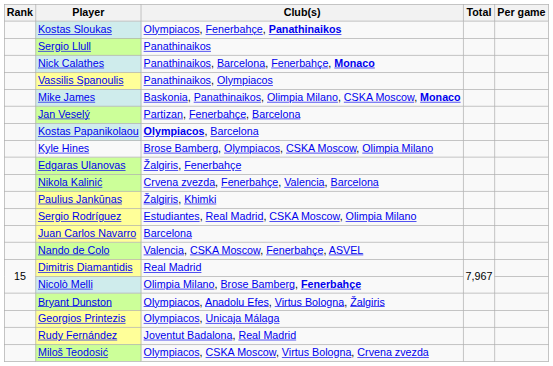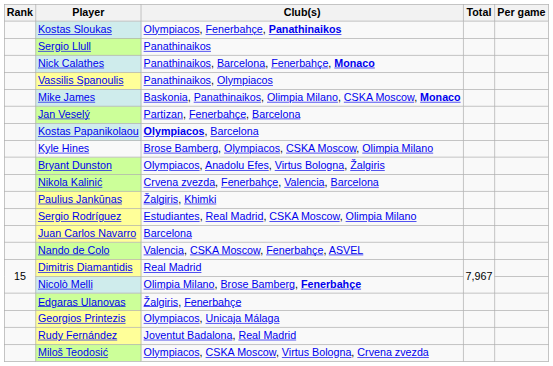 <table class="wikitable sortable">
 <tr>
 <th>Rank</th>
 <th>Player</th>
 <th>Club(s)</th>
 <th>Total</th>
 <th>Per game</th>
 </tr>
 <tr>
 <td></td>
 <td bgcolor="#CFECEC"> <a href='#'>Kostas Sloukas</a></td>
 <td><a href='#'>Olympiacos</a>, <a href='#'>Fenerbahçe</a>, <strong><a href='#'>Panathinaikos</a></strong></td>
 <td></td>
 <td style="text-align:center;"></td>
 </tr>
 <tr>
 <td></td>
 <td bgcolor="#CCFF99"> <a href='#'>Sergio Llull</a></td>
 <td><a href='#'>Panathinaikos</a></td>
 <td></td>
 <td style="text-align:center;"></td>
 </tr>
 <tr>
 <td></td>
 <td bgcolor="#CFECEC">  <a href='#'>Nick Calathes</a></td>
 <td><a href='#'>Panathinaikos</a>, <a href='#'>Barcelona</a>, <a href='#'>Fenerbahçe</a>, <strong><a href='#'>Monaco</a></strong></td>
 <td></td>
 <td style="text-align:center;"></td>
 </tr>
 <tr>
 <td></td>
 <td bgcolor="#FFFF99"> <a href='#'>Vassilis Spanoulis</a></td>
 <td><a href='#'>Panathinaikos</a>, <a href='#'>Olympiacos</a></td>
 <td></td>
 <td></td>
 </tr>
 <tr>
 <td></td>
 <td bgcolor="#CFECEC"> <a href='#'>Mike James</a></td>
 <td><a href='#'>Baskonia</a>, <a href='#'>Panathinaikos</a>, <a href='#'>Olimpia Milano</a>, <a href='#'>CSKA Moscow</a>, <strong><a href='#'>Monaco</a></strong></td>
 <td></td>
 <td style="text-align:center;"></td>
 </tr>
 <tr>
 <td></td>
 <td bgcolor="#CCFF99"> <a href='#'>Jan Veselý</a></td>
 <td><a href='#'>Partizan</a>, <a href='#'>Fenerbahçe</a>, <a href='#'>Barcelona</a></td>
 <td></td>
 <td style="text-align:center;"></td>
 </tr>
 <tr>
 <td></td>
 <td bgcolor="#CFECEC"> <a href='#'>Kostas Papanikolaou</a></td>
 <td><strong><a href='#'>Olympiacos</a></strong>, <a href='#'>Barcelona</a></td>
 <td></td>
 <td style="text-align:center;"></td>
 </tr>
 <tr>
 <td></td>
 <td> <a href='#'>Kyle Hines</a></td>
 <td><a href='#'>Brose Bamberg</a>, <a href='#'>Olympiacos</a>, <a href='#'>CSKA Moscow</a>, <a href='#'>Olimpia Milano</a></td>
 <td></td>
 <td></td>
 </tr>
 <tr>
 <td></td>
-<td bgcolor="#CCFF99"> <a href='#'>Edgaras Ulanovas</a></td>
-<td><a href='#'>Žalgiris</a>, <a href='#'>Fenerbahçe</a></td>
+<td bgcolor="#CCFF99">  <a href='#'>Bryant Dunston</a></td>
+<td><a href='#'>Olympiacos</a>, <a href='#'>Anadolu Efes</a>, <a href='#'>Virtus Bologna</a>, <a href='#'>Žalgiris</a></td>
 <td></td>
 <td style="text-align:center;"></td>
 </tr>
 <tr>
 <td></td>
 <td bgcolor="#CCFF99"> <a href='#'>Nikola Kalinić</a></td>
 <td><a href='#'>Crvena zvezda</a>, <a href='#'>Fenerbahçe</a>, <a href='#'>Valencia</a>, <a href='#'>Barcelona</a></td>
 <td></td>
 <td style="text-align:center;"></td>
 </tr>
 <tr>
 <td></td>
 <td bgcolor="#FFFF99"> <a href='#'>Paulius Jankūnas</a></td>
 <td><a href='#'>Žalgiris</a>, <a href='#'>Khimki</a></td>
 <td></td>
 <td></td>
 </tr>
 <tr>
 <td></td>
 <td bgcolor="#FFFF99"> <a href='#'>Sergio Rodríguez</a></td>
 <td><a href='#'>Estudiantes</a>, <a href='#'>Real Madrid</a>, <a href='#'>CSKA Moscow</a>, <a href='#'>Olimpia Milano</a></td>
 <td></td>
 <td></td>
 </tr>
 <tr>
 <td></td>
 <td bgcolor="#FFFF99"> <a href='#'>Juan Carlos Navarro</a></td>
 <td><a href='#'>Barcelona</a></td>
 <td></td>
 <td></td>
 </tr>
 <tr>
 <td></td>
 <td bgcolor="#CCFF99"> <a href='#'>Nando de Colo</a></td>
 <td><a href='#'>Valencia</a>, <a href='#'>CSKA Moscow</a>, <a href='#'>Fenerbahçe</a>, <a href='#'>ASVEL</a></td>
 <td></td>
 <td style="text-align:center;"></td>
 </tr>
 <tr>
 <td rowspan=2 style="text-align:center;">15</td>
 <td bgcolor="#FFFF99"> <a href='#'>Dimitris Diamantidis</a></td>
 <td><a href='#'>Real Madrid</a></td>
 <td rowspan=2 style="text-align:center;">7,967</td>
 <td></td>
 </tr>
 <tr>
 <td bgcolor="#CFECEC"> <a href='#'>Nicolò Melli</a></td>
 <td><a href='#'>Olimpia Milano</a>, <a href='#'>Brose Bamberg</a>, <strong><a href='#'>Fenerbahçe</a></strong></td>
 <td style="text-align:center;"></td>
 </tr>
 <tr>
 <td></td>
-<td bgcolor="#CCFF99">  <a href='#'>Bryant Dunston</a></td>
-<td><a href='#'>Olympiacos</a>, <a href='#'>Anadolu Efes</a>, <a href='#'>Virtus Bologna</a>, <a href='#'>Žalgiris</a></td>
+<td bgcolor="#CCFF99"> <a href='#'>Edgaras Ulanovas</a></td>
+<td><a href='#'>Žalgiris</a>, <a href='#'>Fenerbahçe</a></td>
 <td></td>
 <td style="text-align:center;"></td>
 </tr>
 <tr>
 <td></td>
 <td bgcolor="#FFFF99"> <a href='#'>Georgios Printezis</a></td>
 <td><a href='#'>Olympiacos</a>, <a href='#'>Unicaja Málaga</a></td>
 <td></td>
 <td></td>
 </tr>
 <tr>
 <td></td>
 <td bgcolor="#FFFF99"> <a href='#'>Rudy Fernández</a></td>
 <td><a href='#'>Joventut Badalona</a>, <a href='#'>Real Madrid</a></td>
 <td></td>
 <td></td>
 </tr>
 <tr>
 <td></td>
 <td bgcolor="#CCFF99"> <a href='#'>Miloš Teodosić</a></td>
 <td><a href='#'>Olympiacos</a>, <a href='#'>CSKA Moscow</a>, <a href='#'>Virtus Bologna</a>, <a href='#'>Crvena zvezda</a></td>
 <td></td>
 <td style="text-align:center;"></td>
 </tr>
 </table>
